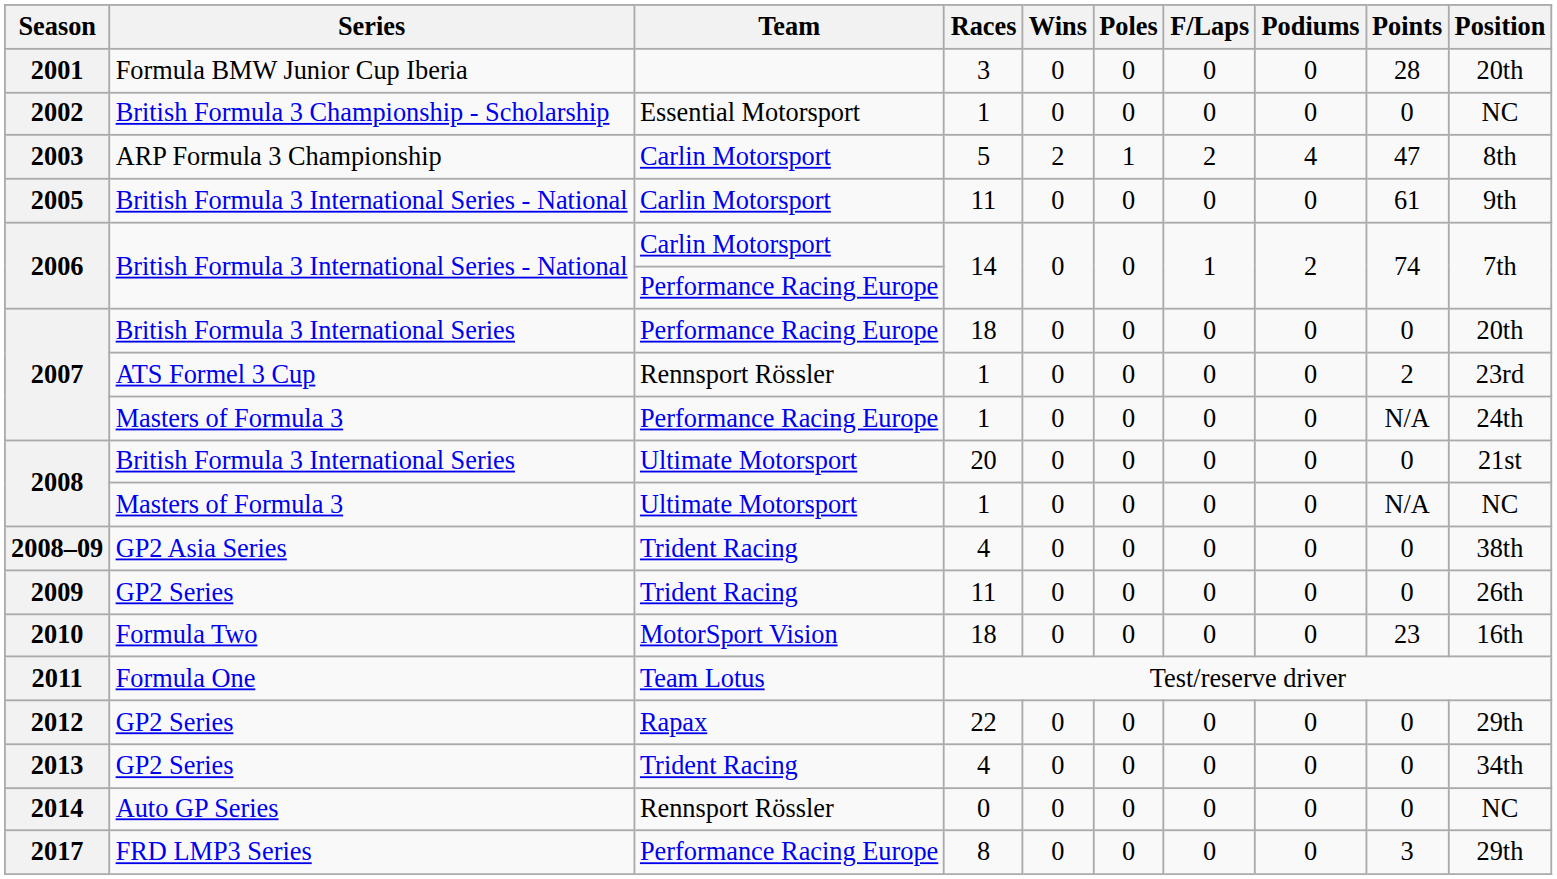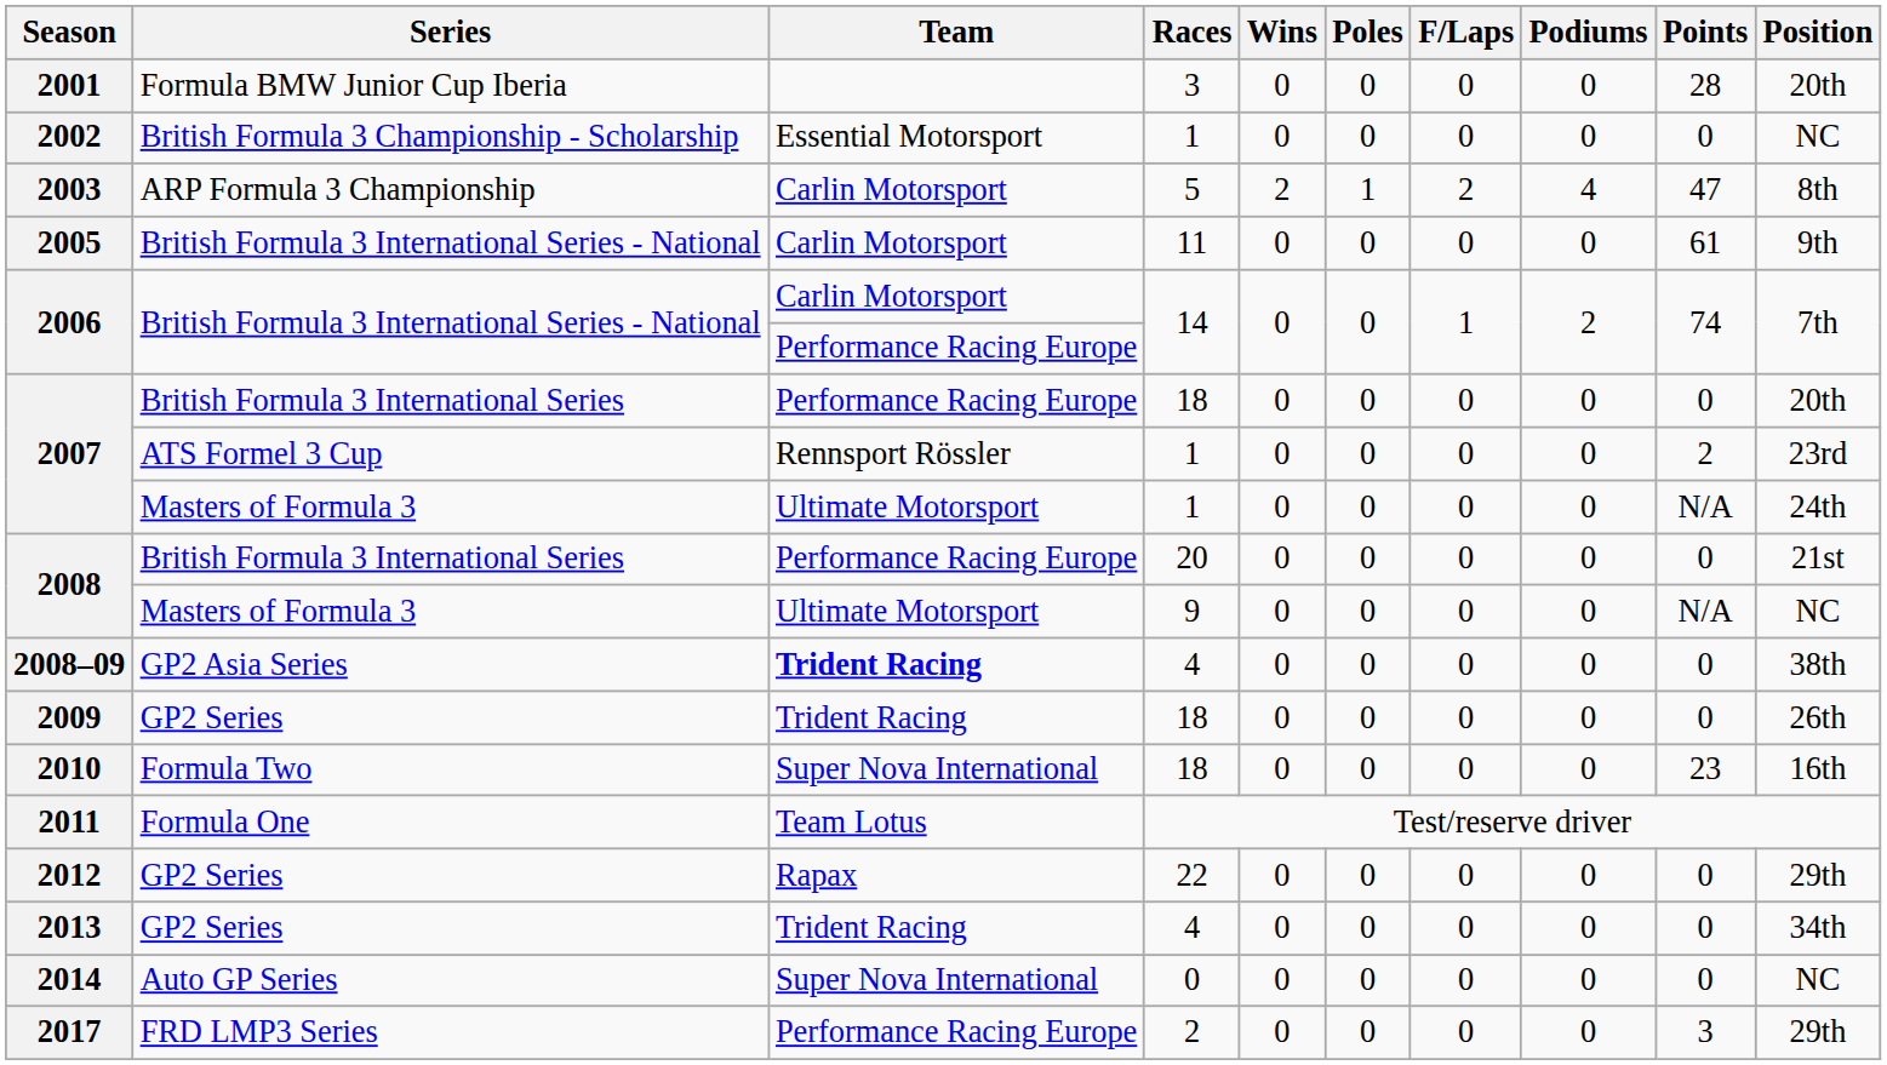 <table class="wikitable" style="font-size: 90%; text-align:center">
 <tr>
 <th>Season</th>
 <th>Series</th>
 <th>Team</th>
 <th>Races</th>
 <th>Wins</th>
 <th>Poles</th>
 <th>F/Laps</th>
 <th>Podiums</th>
 <th>Points</th>
 <th>Position</th>
 </tr>
 <tr>
 <th>2001</th>
 <td align=left>Formula BMW Junior Cup Iberia</td>
 <td align=left></td>
 <td>3</td>
 <td>0</td>
 <td>0</td>
 <td>0</td>
 <td>0</td>
 <td>28</td>
 <td>20th</td>
 </tr>
 <tr>
 <th>2002</th>
 <td align=left><a href='#'>British Formula 3 Championship - Scholarship</a></td>
 <td align=left>Essential Motorsport</td>
 <td>1</td>
 <td>0</td>
 <td>0</td>
 <td>0</td>
 <td>0</td>
 <td>0</td>
 <td>NC</td>
 </tr>
 <tr>
 <th>2003</th>
 <td align=left>ARP Formula 3 Championship</td>
 <td align=left><a href='#'>Carlin Motorsport</a></td>
 <td>5</td>
 <td>2</td>
 <td>1</td>
 <td>2</td>
 <td>4</td>
 <td>47</td>
 <td>8th</td>
 </tr>
 <tr>
 <th>2005</th>
 <td align=left><a href='#'>British Formula 3 International Series - National</a></td>
 <td align=left><a href='#'>Carlin Motorsport</a></td>
 <td>11</td>
 <td>0</td>
 <td>0</td>
 <td>0</td>
 <td>0</td>
 <td>61</td>
 <td>9th</td>
 </tr>
 <tr>
 <th rowspan=2>2006</th>
 <td align=left rowspan=2><a href='#'>British Formula 3 International Series - National</a></td>
 <td align=left><a href='#'>Carlin Motorsport</a></td>
 <td rowspan=2>14</td>
 <td rowspan=2>0</td>
 <td rowspan=2>0</td>
 <td rowspan=2>1</td>
 <td rowspan=2>2</td>
 <td rowspan=2>74</td>
 <td rowspan=2>7th</td>
 </tr>
 <tr>
 <td align=left><a href='#'>Performance Racing Europe</a></td>
 </tr>
 <tr>
 <th rowspan=3>2007</th>
 <td align=left><a href='#'>British Formula 3 International Series</a></td>
 <td align=left><a href='#'>Performance Racing Europe</a></td>
 <td>18</td>
 <td>0</td>
 <td>0</td>
 <td>0</td>
 <td>0</td>
 <td>0</td>
 <td>20th</td>
 </tr>
 <tr>
 <td align=left><a href='#'>ATS Formel 3 Cup</a></td>
 <td align=left>Rennsport Rössler</td>
 <td>1</td>
 <td>0</td>
 <td>0</td>
 <td>0</td>
 <td>0</td>
 <td>2</td>
 <td>23rd</td>
 </tr>
 <tr>
 <td align=left><a href='#'>Masters of Formula 3</a></td>
-<td align=left><a href='#'>Performance Racing Europe</a></td>
+<td align=left><a href='#'>Ultimate Motorsport</a></td>
 <td>1</td>
 <td>0</td>
 <td>0</td>
 <td>0</td>
 <td>0</td>
 <td>N/A</td>
 <td>24th</td>
 </tr>
 <tr>
 <th rowspan=2>2008</th>
 <td align=left><a href='#'>British Formula 3 International Series</a></td>
-<td align=left><a href='#'>Ultimate Motorsport</a></td>
+<td align=left><a href='#'>Performance Racing Europe</a></td>
 <td>20</td>
 <td>0</td>
 <td>0</td>
 <td>0</td>
 <td>0</td>
 <td>0</td>
 <td>21st</td>
 </tr>
 <tr>
 <td align=left><a href='#'>Masters of Formula 3</a></td>
 <td align=left><a href='#'>Ultimate Motorsport</a></td>
-<td>1</td>
+<td>9</td>
 <td>0</td>
 <td>0</td>
 <td>0</td>
 <td>0</td>
 <td>N/A</td>
 <td>NC</td>
 </tr>
 <tr>
 <th>2008–09</th>
 <td align=left><a href='#'>GP2 Asia Series</a></td>
-<td align=left><a href='#'>Trident Racing</a></td>
+<td align=left><strong><a href='#'>Trident Racing</a></strong></td>
 <td>4</td>
 <td>0</td>
 <td>0</td>
 <td>0</td>
 <td>0</td>
 <td>0</td>
 <td>38th</td>
 </tr>
 <tr>
 <th>2009</th>
 <td align=left><a href='#'>GP2 Series</a></td>
 <td align=left><a href='#'>Trident Racing</a></td>
-<td>11</td>
+<td>18</td>
 <td>0</td>
 <td>0</td>
 <td>0</td>
 <td>0</td>
 <td>0</td>
 <td>26th</td>
 </tr>
 <tr>
 <th>2010</th>
 <td align=left><a href='#'>Formula Two</a></td>
-<td align=left><a href='#'>MotorSport Vision</a></td>
+<td align=left><a href='#'>Super Nova International</a></td>
 <td>18</td>
 <td>0</td>
 <td>0</td>
 <td>0</td>
 <td>0</td>
 <td>23</td>
 <td>16th</td>
 </tr>
 <tr>
 <th>2011</th>
 <td align=left><a href='#'>Formula One</a></td>
 <td align=left><a href='#'>Team Lotus</a></td>
 <td colspan=7>Test/reserve driver</td>
 </tr>
 <tr>
 <th>2012</th>
 <td align=left><a href='#'>GP2 Series</a></td>
 <td align=left><a href='#'>Rapax</a></td>
 <td>22</td>
 <td>0</td>
 <td>0</td>
 <td>0</td>
 <td>0</td>
 <td>0</td>
 <td>29th</td>
 </tr>
 <tr>
 <th>2013</th>
 <td align=left><a href='#'>GP2 Series</a></td>
 <td align=left><a href='#'>Trident Racing</a></td>
 <td>4</td>
 <td>0</td>
 <td>0</td>
 <td>0</td>
 <td>0</td>
 <td>0</td>
 <td>34th</td>
 </tr>
 <tr>
 <th>2014</th>
 <td align=left><a href='#'>Auto GP Series</a></td>
-<td align=left>Rennsport Rössler</td>
+<td align=left><a href='#'>Super Nova International</a></td>
 <td>0</td>
 <td>0</td>
 <td>0</td>
 <td>0</td>
 <td>0</td>
 <td>0</td>
 <td>NC</td>
 </tr>
 <tr>
 <th>2017</th>
 <td align=left><a href='#'>FRD LMP3 Series</a></td>
 <td align=left><a href='#'>Performance Racing Europe</a></td>
-<td>8</td>
+<td>2</td>
 <td>0</td>
 <td>0</td>
 <td>0</td>
 <td>0</td>
 <td>3</td>
 <td>29th</td>
 </tr>
 </table>
